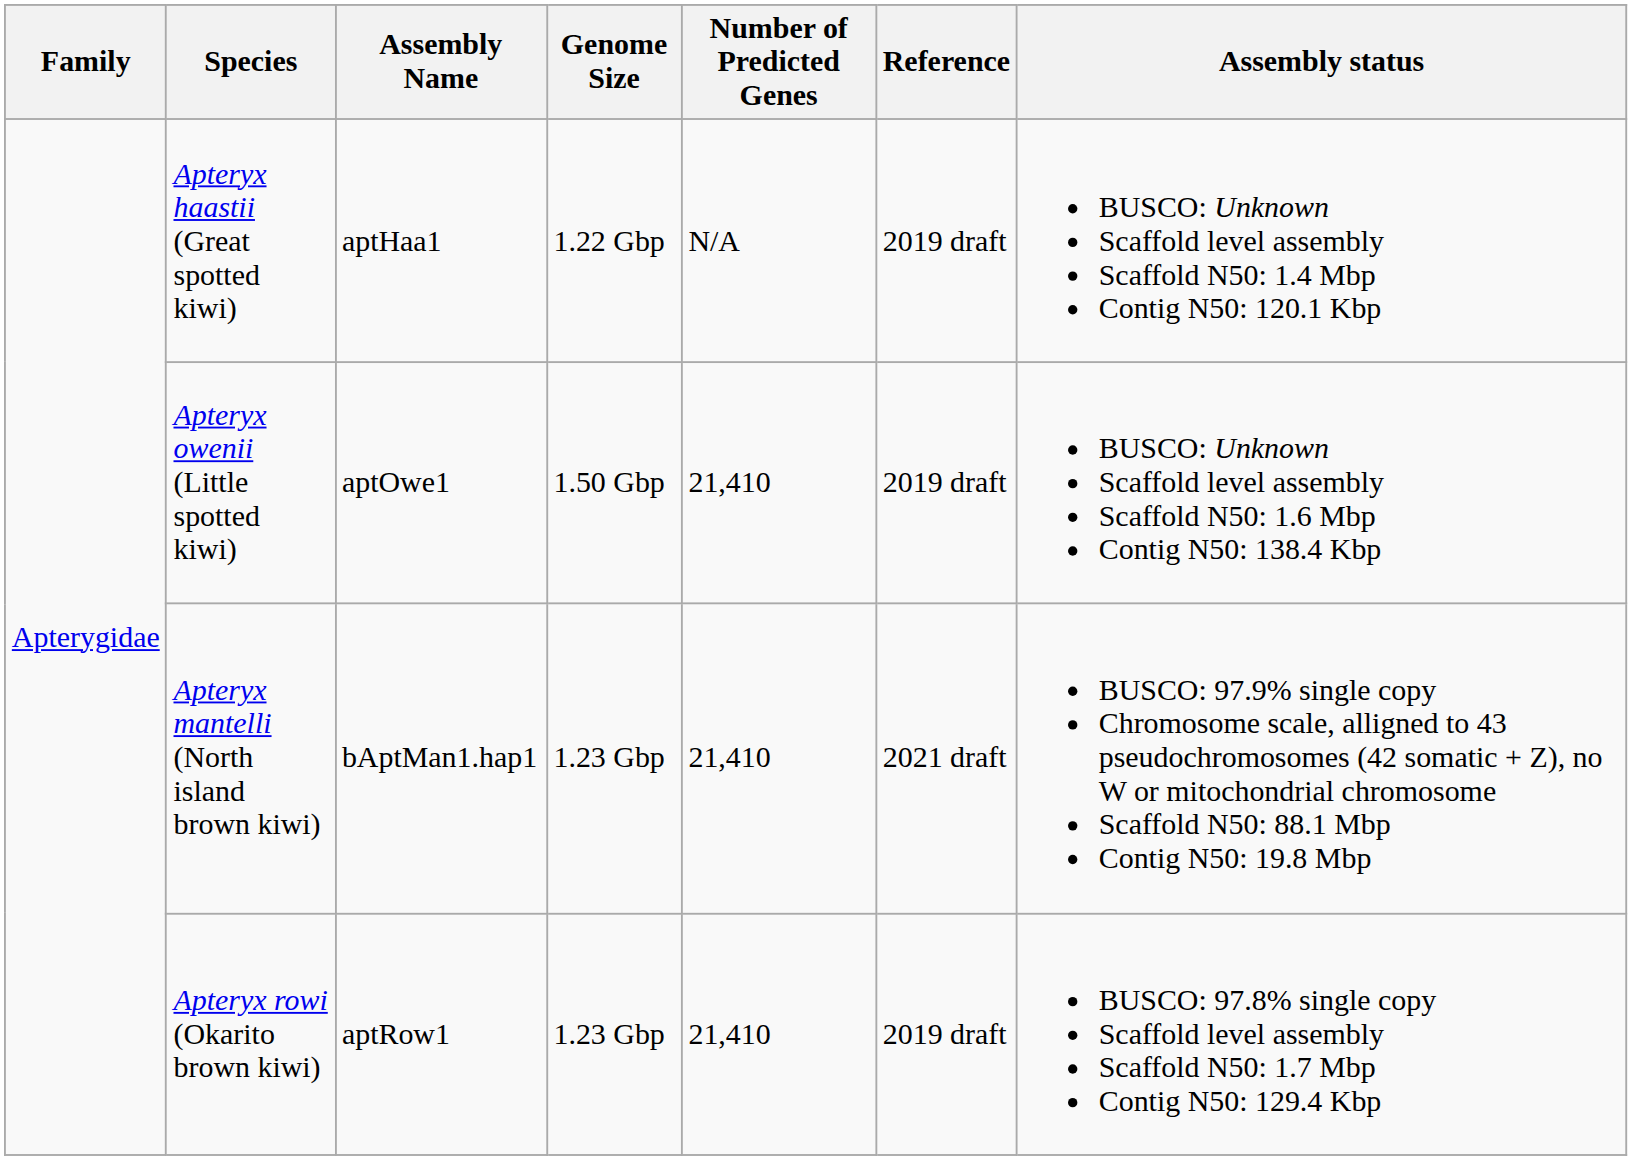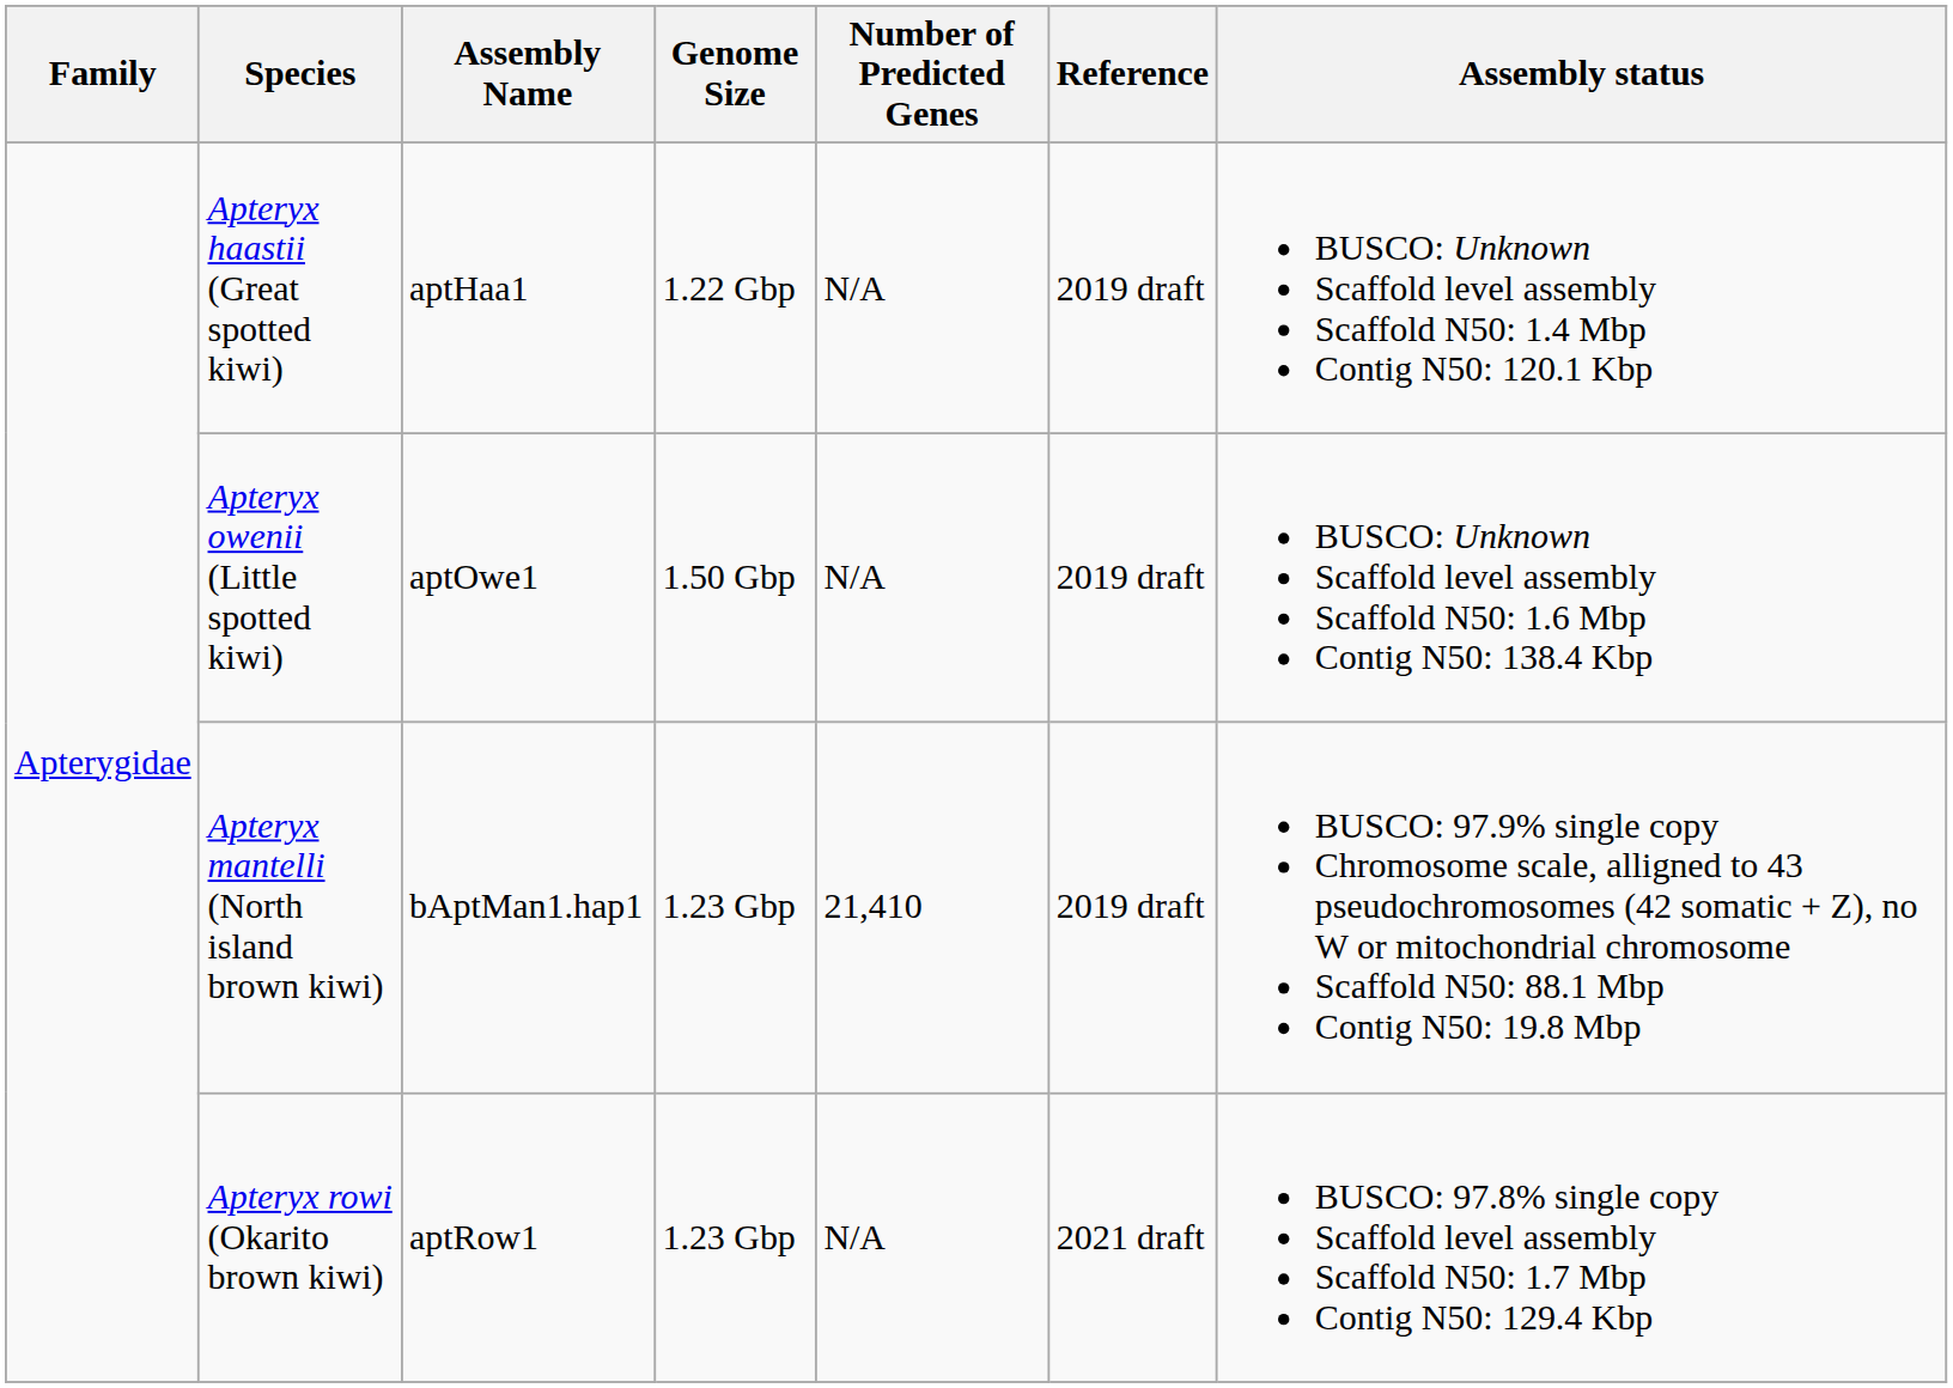 <table class="wikitable sortable">
 <tr>
 <th>Family</th>
 <th>Species</th>
 <th>Assembly Name</th>
 <th>Genome Size</th>
 <th>Number of Predicted Genes</th>
 <th>Reference</th>
 <th>Assembly status</th>
 </tr>
 <tr>
 <td rowspan="4"><a href='#'>Apterygidae</a></td>
 <td><a href='#'><em>Apteryx haastii</em></a><br>(Great spotted kiwi)</td>
 <td>aptHaa1</td>
 <td>1.22 Gbp</td>
 <td>N/A</td>
 <td>2019 draft</td>
 <td><br><ul><li>BUSCO: <em>Unknown</em></li><li>Scaffold level assembly</li><li>Scaffold N50: 1.4 Mbp</li><li>Contig N50: 120.1 Kbp</li></ul></td>
 </tr>
 <tr>
 <td><a href='#'><em>Apteryx owenii</em></a><br>(Little spotted kiwi)</td>
 <td>aptOwe1</td>
 <td>1.50 Gbp</td>
-<td>21,410</td>
+<td>N/A</td>
 <td>2019 draft</td>
 <td><br><ul><li>BUSCO: <em>Unknown</em></li><li>Scaffold level assembly</li><li>Scaffold N50: 1.6 Mbp</li><li>Contig N50: 138.4 Kbp</li></ul></td>
 </tr>
 <tr>
 <td><em><a href='#'>Apteryx mantelli</a></em><br>(North island brown kiwi)</td>
 <td>bAptMan1.hap1</td>
 <td>1.23 Gbp</td>
 <td>21,410</td>
-<td>2021 draft</td>
+<td>2019 draft</td>
 <td><br><ul><li>BUSCO: 97.9% single copy</li><li>Chromosome scale, alligned to 43 pseudochromosomes (42 somatic + Z), no W or mitochondrial chromosome</li><li>Scaffold N50: 88.1 Mbp</li><li>Contig N50: 19.8 Mbp</li></ul></td>
 </tr>
 <tr>
 <td><a href='#'><em>Apteryx rowi</em></a><br>(Okarito brown kiwi)</td>
 <td>aptRow1</td>
 <td>1.23 Gbp</td>
-<td>21,410</td>
-<td>2019 draft</td>
+<td>N/A</td>
+<td>2021 draft</td>
 <td><br><ul><li>BUSCO: 97.8% single copy</li><li>Scaffold level assembly</li><li>Scaffold N50: 1.7 Mbp</li><li>Contig N50: 129.4 Kbp</li></ul></td>
 </tr>
 </table>
